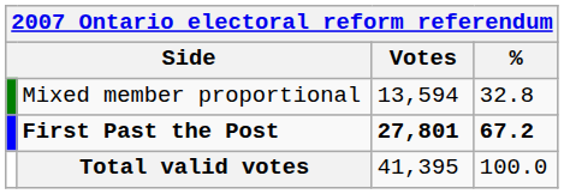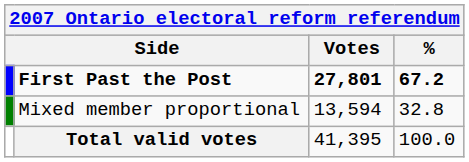 <table class="wikitable" style="font-size: 95%; clear:both">
 <tr style="background-color:#E9E9E9">
 <th colspan=4><a href='#'>2007 Ontario electoral reform referendum</a></th>
 </tr>
 <tr style="background-color:#E9E9E9">
 <th colspan=2 style="width: 130px">Side</th>
 <th style="width: 50px">Votes</th>
 <th style="width: 40px">%</th>
 </tr>
 <tr>
+<td bgcolor="blue"></td>
+<td><strong>First Past the Post</strong></td>
+<td><strong>27,801</strong></td>
+<td><strong>67.2</strong></td>
+</tr>
+<tr>
 <td bgcolor="green"></td>
 <td>Mixed member proportional</td>
 <td>13,594</td>
 <td>32.8</td>
-</tr>
-<tr>
-<td bgcolor="blue"></td>
-<td><strong>First Past the Post</strong></td>
-<td><strong>27,801</strong></td>
-<td><strong>67.2</strong></td>
 </tr>
 <tr>
 <td bgcolor="white"></td>
 <th>Total valid votes</th>
 <td>41,395</td>
 <td>100.0</td>
 </tr>
 </table>
